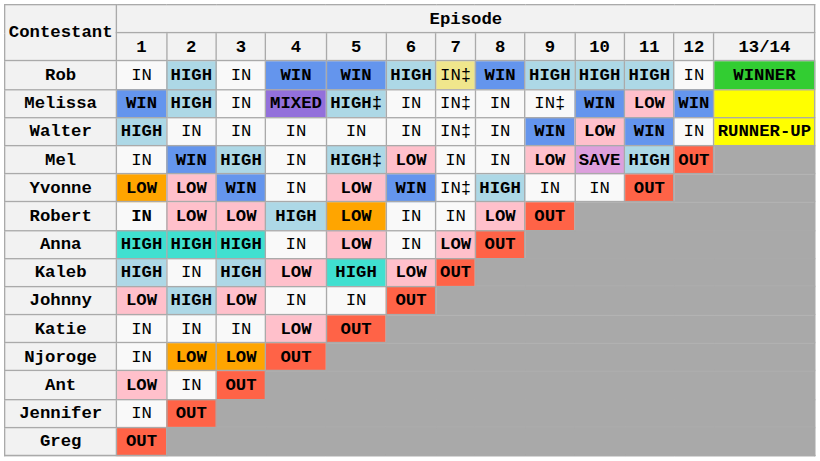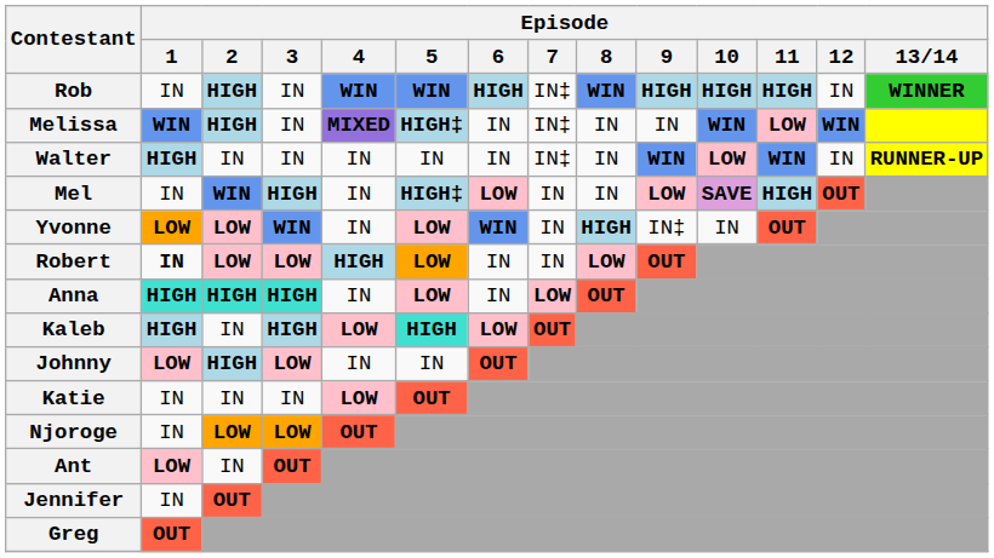 <table class="wikitable" style="text-align:center;font-size:100%">
 <tr>
 <th rowspan=2>Contestant</th>
 <th colspan=13>Episode</th>
 </tr>
 <tr>
 <th>1</th>
 <th>2</th>
 <th>3</th>
 <th>4</th>
 <th>5</th>
 <th>6</th>
 <th>7</th>
 <th>8</th>
 <th>9</th>
 <th>10</th>
 <th>11</th>
 <th>12</th>
 <th>13/14</th>
 </tr>
 <tr>
 <th>Rob</th>
 <td>IN</td>
 <td style="background:lightblue;"><strong>HIGH</strong></td>
 <td>IN</td>
 <td style="background:cornflowerblue;"><strong>WIN</strong></td>
 <td style="background:cornflowerblue;"><strong>WIN</strong></td>
 <td style="background:lightblue;"><strong>HIGH</strong></td>
-<td style="background: khaki;">IN‡</td>
+<td>IN‡</td>
 <td style="background:cornflowerblue;"><strong>WIN</strong></td>
 <td style="background:lightblue;"><strong>HIGH</strong></td>
 <td style="background:lightblue;"><strong>HIGH</strong></td>
 <td style="background:lightblue;"><strong>HIGH</strong></td>
 <td>IN</td>
 <td style="background:limegreen;"><strong>WINNER</strong></td>
 </tr>
 <tr>
 <th>Melissa</th>
 <td style="background:cornflowerblue;"><strong>WIN</strong></td>
 <td style="background:lightblue;"><strong>HIGH</strong></td>
 <td>IN</td>
 <td style="background:#9370db;"><strong>MIXED</strong></td>
 <td style="background:lightblue;"><strong>HIGH‡</strong></td>
 <td>IN</td>
 <td>IN‡</td>
 <td>IN</td>
-<td>IN‡</td>
+<td>IN</td>
 <td style="background:cornflowerblue;"><strong>WIN</strong></td>
 <td style="background:pink;"><strong>LOW</strong></td>
 <td style="background:cornflowerblue;"><strong>WIN</strong></td>
 <td style="background:yellow;"></td>
 </tr>
 <tr>
 <th>Walter</th>
 <td style="background:lightblue;"><strong>HIGH</strong></td>
 <td>IN</td>
 <td>IN</td>
 <td>IN</td>
 <td>IN</td>
 <td>IN</td>
 <td>IN‡</td>
 <td>IN</td>
 <td style="background:cornflowerblue;"><strong>WIN</strong></td>
 <td style="background:pink;"><strong>LOW</strong></td>
 <td style="background:cornflowerblue;"><strong>WIN</strong></td>
 <td>IN</td>
 <td style="background:yellow;"><strong>RUNNER-UP</strong></td>
 </tr>
 <tr>
 <th>Mel</th>
 <td>IN</td>
 <td style="background:cornflowerblue;"><strong>WIN</strong></td>
 <td style="background:lightblue;"><strong>HIGH</strong></td>
 <td>IN</td>
 <td style="background:lightblue;"><strong>HIGH‡</strong></td>
 <td style="background:pink;"><strong>LOW</strong></td>
 <td>IN</td>
 <td>IN</td>
 <td style="background:pink;"><strong>LOW</strong></td>
 <td style="background:plum;"><strong>SAVE</strong></td>
 <td style="background:lightblue;"><strong>HIGH</strong></td>
 <td style="background:tomato;"><strong>OUT</strong></td>
 <td colspan="5" style="background:darkgrey;"></td>
 </tr>
 <tr>
 <th>Yvonne</th>
 <td style="background:orange;"><strong>LOW</strong></td>
 <td style="background:pink;"><strong>LOW</strong></td>
 <td style="background:cornflowerblue;"><strong>WIN</strong></td>
 <td>IN</td>
 <td style="background:pink;"><strong>LOW</strong></td>
 <td style="background:cornflowerblue;"><strong>WIN</strong></td>
+<td>IN</td>
+<td style="background:lightblue;"><strong>HIGH</strong></td>
 <td>IN‡</td>
-<td style="background:lightblue;"><strong>HIGH</strong></td>
-<td>IN</td>
 <td>IN</td>
 <td style="background:tomato;"><strong>OUT</strong></td>
 <td colspan="6" style="background:darkgrey;"></td>
 </tr>
 <tr>
 <th>Robert</th>
 <td><strong>IN</strong></td>
 <td style="background:pink;"><strong>LOW</strong></td>
 <td style="background:pink;"><strong>LOW</strong></td>
 <td style="background:lightblue;"><strong>HIGH</strong></td>
 <td style="background:orange;"><strong>LOW</strong></td>
 <td>IN</td>
 <td>IN</td>
 <td style="background:pink;"><strong>LOW</strong></td>
 <td style="background:tomato;"><strong>OUT</strong></td>
 <td colspan="8" style="background:darkgrey;"></td>
 </tr>
 <tr>
 <th>Anna</th>
 <td style="background:turquoise;"><strong>HIGH</strong></td>
 <td style="background:turquoise;"><strong>HIGH</strong></td>
 <td style="background:turquoise;"><strong>HIGH</strong></td>
 <td>IN</td>
 <td style="background:pink;"><strong>LOW</strong></td>
 <td>IN</td>
 <td style="background:pink;"><strong>LOW</strong></td>
 <td style="background:tomato;"><strong>OUT</strong></td>
 <td colspan="9" style="background:darkgrey;"></td>
 </tr>
 <tr>
 <th>Kaleb</th>
 <td style="background:lightblue;"><strong>HIGH</strong></td>
 <td>IN</td>
 <td style="background:lightblue;"><strong>HIGH</strong></td>
 <td style="background:pink;"><strong>LOW</strong></td>
 <td style="background:turquoise;"><strong>HIGH</strong></td>
 <td style="background:pink;"><strong>LOW</strong></td>
 <td style="background:tomato;"><strong>OUT</strong></td>
 <td colspan="10" style="background:darkgrey;"></td>
 </tr>
 <tr>
 <th>Johnny</th>
 <td style="background:pink;"><strong>LOW</strong></td>
 <td style="background:lightblue;"><strong>HIGH</strong></td>
 <td style="background:pink;"><strong>LOW</strong></td>
 <td>IN</td>
 <td>IN</td>
 <td style="background:tomato;"><strong>OUT</strong></td>
 <td colspan="11" style="background:darkgrey;"></td>
 </tr>
 <tr>
 <th>Katie</th>
 <td>IN</td>
 <td>IN</td>
 <td>IN</td>
 <td style="background:pink;"><strong>LOW</strong></td>
 <td style="background:tomato;"><strong>OUT</strong></td>
 <td colspan="12" style="background:darkgrey;"></td>
 </tr>
 <tr>
 <th>Njoroge</th>
 <td>IN</td>
 <td style="background:orange;"><strong>LOW</strong></td>
 <td style="background:orange;"><strong>LOW</strong></td>
 <td style="background:tomato;"><strong>OUT</strong></td>
 <td colspan="13" style="background:darkgrey;"></td>
 </tr>
 <tr>
 <th>Ant</th>
 <td style="background:pink;"><strong>LOW</strong></td>
 <td>IN</td>
 <td style="background:tomato;"><strong>OUT</strong></td>
 <td colspan="14" style="background:darkgrey;"></td>
 </tr>
 <tr>
 <th>Jennifer</th>
 <td>IN</td>
 <td style="background:tomato;"><strong>OUT</strong></td>
 <td colspan="15" style="background:darkgrey;"></td>
 </tr>
 <tr>
 <th>Greg</th>
 <td style="background:tomato;"><strong>OUT</strong></td>
 <td colspan="16" style="background:darkgrey;"></td>
 </tr>
 <tr>
 </tr>
 </table>
